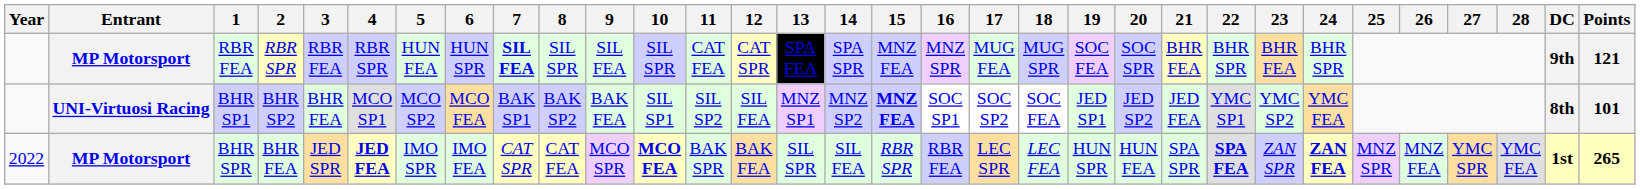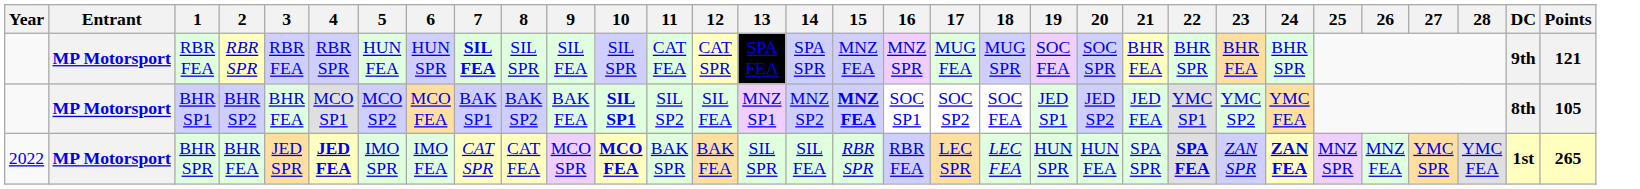 <table class="wikitable" style="text-align:center; font-size:85%">
 <tr>
 <th>Year</th>
 <th>Entrant</th>
 <th>1</th>
 <th>2</th>
 <th>3</th>
 <th>4</th>
 <th>5</th>
 <th>6</th>
 <th>7</th>
 <th>8</th>
 <th>9</th>
 <th>10</th>
 <th>11</th>
 <th>12</th>
 <th>13</th>
 <th>14</th>
 <th>15</th>
 <th>16</th>
 <th>17</th>
 <th>18</th>
 <th>19</th>
 <th>20</th>
 <th>21</th>
 <th>22</th>
 <th>23</th>
 <th>24</th>
 <th>25</th>
 <th>26</th>
 <th>27</th>
 <th>28</th>
 <th>DC</th>
 <th>Points</th>
 </tr>
 <tr>
 <td></td>
 <th nowrap><a href='#'>MP Motorsport</a></th>
 <td style="background:#DFFFDF;"><a href='#'>RBR<br>FEA</a><br></td>
 <td style="background:#FFFFBF;"><em><a href='#'>RBR<br>SPR</a></em><br></td>
 <td style="background:#CFCFFF;"><a href='#'>RBR<br>FEA</a><br></td>
 <td style="background:#CFCFFF;"><a href='#'>RBR<br>SPR</a><br></td>
 <td style="background:#DFFFDF;"><a href='#'>HUN<br>FEA</a><br></td>
 <td style="background:#CFCFFF;"><a href='#'>HUN<br>SPR</a><br></td>
 <td style="background:#DFFFDF;"><strong><a href='#'>SIL<br>FEA</a></strong><br></td>
 <td style="background:#DFFFDF;"><a href='#'>SIL<br>SPR</a><br></td>
 <td style="background:#DFFFDF;"><a href='#'>SIL<br>FEA</a><br></td>
 <td style="background:#CFCFFF;"><a href='#'>SIL<br>SPR</a><br></td>
 <td style="background:#DFFFDF;"><a href='#'>CAT<br>FEA</a><br></td>
 <td style="background:#FFFFBF;"><a href='#'>CAT<br>SPR</a><br></td>
 <td style="background:#000000; color:white;"><a href='#'><span>SPA<br>FEA</span></a><br></td>
 <td style="background:#CFCFFF;"><a href='#'>SPA<br>SPR</a><br></td>
 <td style="background:#CFCFFF;"><a href='#'>MNZ<br>FEA</a><br></td>
 <td style="background:#EFCFFF;"><a href='#'>MNZ<br>SPR</a><br></td>
 <td style="background:#DFFFDF;"><a href='#'>MUG<br>FEA</a><br></td>
 <td style="background:#CFCFFF;"><a href='#'>MUG<br>SPR</a><br></td>
 <td style="background:#EFCFFF;"><a href='#'>SOC<br>FEA</a><br></td>
 <td style="background:#CFCFFF;"><a href='#'>SOC<br>SPR</a><br></td>
 <td style="background:#FFFFBF;"><a href='#'>BHR<br>FEA</a><br></td>
 <td style="background:#DFFFDF;"><a href='#'>BHR<br>SPR</a><br></td>
 <td style="background:#FFDF9F;"><a href='#'>BHR<br>FEA</a><br></td>
 <td style="background:#DFFFDF;"><a href='#'>BHR<br>SPR</a><br></td>
 <td colspan=4></td>
 <th>9th</th>
 <th>121</th>
 </tr>
 <tr>
 <td></td>
-<th nowrap><a href='#'>UNI-Virtuosi Racing</a></th>
+<th nowrap><a href='#'>MP Motorsport</a></th>
 <td style="background:#CFCFFF;"><a href='#'>BHR<br>SP1</a><br></td>
 <td style="background:#CFCFFF;"><a href='#'>BHR<br>SP2</a><br></td>
 <td style="background:#DFFFDF;"><a href='#'>BHR<br>FEA</a><br></td>
 <td style="background:#DFDFDF;"><a href='#'>MCO<br>SP1</a><br></td>
 <td style="background:#CFCFFF;"><a href='#'>MCO<br>SP2</a><br></td>
 <td style="background:#FFDF9F;"><a href='#'>MCO<br>FEA</a><br></td>
 <td style="background:#CFCFFF;"><a href='#'>BAK<br>SP1</a><br></td>
 <td style="background:#CFCFFF;"><a href='#'>BAK<br>SP2</a><br></td>
 <td style="background:#DFFFDF;"><a href='#'>BAK<br>FEA</a><br></td>
-<td style="background:#DFFFDF;"><a href='#'>SIL<br>SP1</a><br></td>
+<td style="background:#DFFFDF;"><strong><a href='#'>SIL<br>SP1</a><br></strong></td>
 <td style="background:#DFFFDF;"><a href='#'>SIL<br>SP2</a><br></td>
 <td style="background:#DFFFDF;"><a href='#'>SIL<br>FEA</a><br></td>
 <td style="background:#EFCFFF;"><a href='#'>MNZ<br>SP1</a><br></td>
 <td style="background:#CFCFFF;"><a href='#'>MNZ<br>SP2</a><br></td>
 <td style="background:#CFCFFF;"><strong><a href='#'>MNZ<br>FEA</a><br></strong></td>
 <td style="background:#FFFFFF;"><a href='#'>SOC<br>SP1</a><br></td>
 <td style="background:#FFFFFF;"><a href='#'>SOC<br>SP2</a><br></td>
 <td style="background:#FFFFFF;"><a href='#'>SOC<br>FEA</a><br></td>
 <td style="background:#DFFFDF;"><a href='#'>JED<br>SP1</a><br></td>
 <td style="background:#CFCFFF;"><a href='#'>JED<br>SP2</a><br></td>
 <td style="background:#DFFFDF;"><a href='#'>JED<br>FEA</a><br></td>
 <td style="background:#DFDFDF;"><a href='#'>YMC<br>SP1</a><br></td>
 <td style="background:#DFFFDF;"><a href='#'>YMC<br>SP2</a><br></td>
 <td style="background:#FFDF9F;"><a href='#'>YMC<br>FEA</a><br></td>
 <td colspan=4></td>
 <th>8th</th>
-<th>101</th>
+<th>105</th>
 </tr>
 <tr>
 <td><a href='#'>2022</a></td>
 <th nowrap><a href='#'>MP Motorsport</a></th>
 <td style="background:#DFFFDF;"><a href='#'>BHR<br>SPR</a><br></td>
 <td style="background:#DFFFDF;"><a href='#'>BHR<br>FEA</a><br></td>
 <td style="background:#FFDF9F;"><a href='#'>JED<br>SPR</a><br></td>
 <td style="background:#FFFFBF;"><a href='#'><strong>JED<br>FEA</strong></a><br></td>
 <td style="background:#DFFFDF;"><a href='#'>IMO<br>SPR</a><br></td>
 <td style="background:#DFFFDF;"><a href='#'>IMO<br>FEA</a><br></td>
 <td style="background:#FFFFBF;"><em><a href='#'>CAT<br>SPR</a></em><br></td>
 <td style="background:#FFFFBF;"><a href='#'>CAT<br>FEA</a><br></td>
 <td style="background:#EFCFFF;"><a href='#'>MCO<br>SPR</a> <br></td>
 <td style="background:#FFFFBF;"><strong><a href='#'>MCO<br>FEA</a></strong><br></td>
 <td style="background:#DFFFDF;"><a href='#'>BAK<br>SPR</a><br></td>
 <td style="background:#FFDF9F;"><a href='#'>BAK<br>FEA</a><br></td>
 <td style="background:#DFFFDF;"><a href='#'>SIL<br>SPR</a><br></td>
 <td style="background:#DFFFDF;"><a href='#'>SIL<br>FEA</a><br></td>
 <td style="background:#DFFFDF;"><em><a href='#'>RBR<br>SPR</a></em><br></td>
 <td style="background:#CFCFFF;"><a href='#'>RBR<br>FEA</a><br></td>
 <td style="background:#FFDF9F;"><a href='#'>LEC<br>SPR</a><br></td>
 <td style="background:#DFFFDF;"><em><a href='#'>LEC<br>FEA</a></em><br></td>
 <td style="background:#DFFFDF;"><a href='#'>HUN<br>SPR</a><br></td>
 <td style="background:#DFFFDF;"><a href='#'>HUN<br>FEA</a><br></td>
 <td style="background:#DFFFDF;"><a href='#'>SPA<br>SPR</a><br></td>
 <td style="background:#DFDFDF;"><strong><a href='#'>SPA<br>FEA</a></strong><br></td>
 <td style="background:#CFCFFF;"><em><a href='#'>ZAN<br>SPR</a></em><br></td>
 <td style="background:#FFFFBF;"><strong><a href='#'>ZAN<br>FEA</a></strong><br></td>
 <td style="background:#EFCFFF;"><a href='#'>MNZ<br>SPR</a><strong><br></strong></td>
 <td style="background:#DFFFDF;"><a href='#'>MNZ<br>FEA</a><br></td>
 <td style="background:#FFDF9F;"><a href='#'>YMC<br>SPR</a><br></td>
 <td style="background:#DFDFDF;"><a href='#'>YMC<br>FEA</a><br></td>
 <th style="background:#FFFFBF;">1st</th>
 <th style="background:#FFFFBF;">265</th>
 </tr>
 </table>
